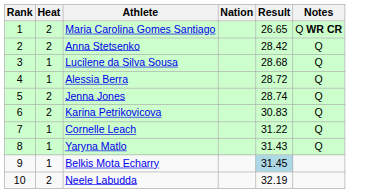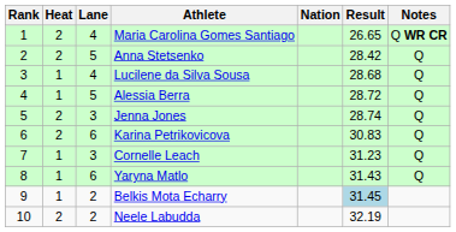 <table class="wikitable sortable" style="text-align:center">
 <tr>
 <th>Rank</th>
 <th>Heat</th>
+<th>Lane</th>
 <th>Athlete</th>
 <th>Nation</th>
 <th>Result</th>
 <th>Notes</th>
 </tr>
 <tr bgcolor=ccffcc>
 <td>1</td>
 <td>2</td>
+<td>4</td>
 <td align=left><a href='#'>Maria Carolina Gomes Santiago</a></td>
 <td align="left"></td>
 <td>26.65</td>
 <td>Q  <strong>WR CR</strong></td>
 </tr>
 <tr bgcolor=ccffcc>
 <td>2</td>
 <td>2</td>
+<td>5</td>
 <td align=left><a href='#'>Anna Stetsenko</a></td>
 <td align=left></td>
 <td>28.42</td>
 <td>Q</td>
 </tr>
 <tr bgcolor=ccffcc>
 <td>3</td>
 <td>1</td>
+<td>4</td>
 <td align=left><a href='#'>Lucilene da Silva Sousa</a></td>
 <td align=left></td>
 <td>28.68</td>
 <td>Q</td>
 </tr>
 <tr bgcolor=ccffcc>
 <td>4</td>
 <td>1</td>
+<td>5</td>
 <td align=left><a href='#'>Alessia Berra</a></td>
 <td align=left></td>
 <td>28.72</td>
 <td>Q</td>
 </tr>
 <tr bgcolor=ccffcc>
 <td>5</td>
 <td>2</td>
+<td>3</td>
 <td align=left><a href='#'>Jenna Jones</a></td>
 <td align=left></td>
 <td>28.74</td>
 <td>Q</td>
 </tr>
 <tr bgcolor=ccffcc>
 <td>6</td>
 <td>2</td>
+<td>6</td>
 <td align=left><a href='#'>Karina Petrikovicova</a></td>
 <td align=left></td>
 <td>30.83</td>
 <td>Q</td>
 </tr>
 <tr bgcolor=ccffcc>
 <td>7</td>
 <td>1</td>
+<td>3</td>
 <td align=left><a href='#'>Cornelle  Leach</a></td>
 <td align=left></td>
-<td>31.22</td>
+<td>31.23</td>
 <td>Q</td>
 </tr>
 <tr bgcolor=ccffcc>
 <td>8</td>
 <td>1</td>
+<td>6</td>
 <td align=left><a href='#'>Yaryna Matlo</a></td>
 <td align=left></td>
 <td>31.43</td>
 <td>Q</td>
 </tr>
 <tr>
 <td>9</td>
 <td>1</td>
+<td>2</td>
 <td align=left><a href='#'>Belkis Mota Echarry</a></td>
 <td align=left></td>
 <td style="background: lightblue;">31.45</td>
 <td></td>
 </tr>
 <tr>
 <td>10</td>
 <td>2</td>
+<td>2</td>
 <td align=left><a href='#'>Neele Labudda</a></td>
 <td align=left></td>
 <td>32.19</td>
 <td></td>
 </tr>
 </table>
